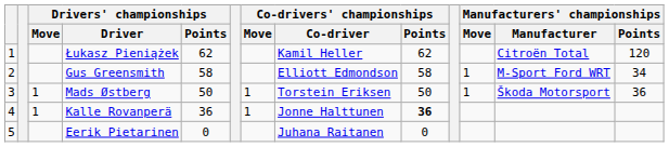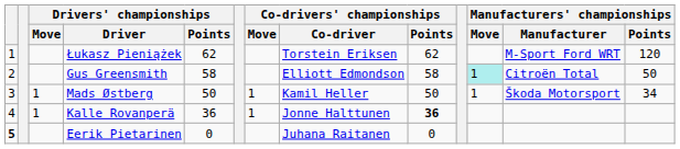 <table class="wikitable" style="font-size:85%;">
 <tr>
 <th rowspan="2"></th>
 <th rowspan="7" style="width:5px;"></th>
 <th colspan="3">Drivers' championships</th>
 <th rowspan="7" style="width:5px;"></th>
 <th colspan="3">Co-drivers' championships</th>
 <th rowspan="7" style="width:5px;"></th>
 <th colspan="3">Manufacturers' championships</th>
 </tr>
 <tr>
 <th>Move</th>
 <th>Driver</th>
 <th>Points</th>
 <th>Move</th>
 <th>Co-driver</th>
 <th>Points</th>
 <th>Move</th>
 <th>Manufacturer</th>
 <th>Points</th>
 </tr>
 <tr>
 <td align="center">1</td>
 <td></td>
 <td nowrap><a href='#'>Łukasz Pieniążek</a></td>
 <td align="center">62</td>
 <td></td>
-<td><a href='#'>Kamil Heller</a></td>
+<td><a href='#'>Torstein Eriksen</a></td>
 <td align="center">62</td>
 <td></td>
-<td><a href='#'>Citroën Total</a></td>
+<td nowrap><a href='#'>M-Sport Ford WRT</a></td>
 <td align="center">120</td>
 </tr>
 <tr>
 <td align="center">2</td>
 <td></td>
 <td><a href='#'>Gus Greensmith</a></td>
 <td align="center">58</td>
 <td></td>
 <td nowrap><a href='#'>Elliott Edmondson</a></td>
 <td align="center">58</td>
-<td> 1</td>
-<td nowrap><a href='#'>M-Sport Ford WRT</a></td>
-<td align="center">34</td>
+<td style="background: paleturquoise;"> 1</td>
+<td><a href='#'>Citroën Total</a></td>
+<td align="center">50</td>
 </tr>
 <tr>
 <td align="center">3</td>
 <td> 1</td>
 <td><a href='#'>Mads Østberg</a></td>
 <td align="center">50</td>
 <td> 1</td>
-<td><a href='#'>Torstein Eriksen</a></td>
+<td><a href='#'>Kamil Heller</a></td>
 <td align="center">50</td>
 <td> 1</td>
 <td nowrap><a href='#'>Škoda Motorsport</a></td>
-<td align="center">36</td>
+<td align="center">34</td>
 </tr>
 <tr>
 <td align="center">4</td>
 <td> 1</td>
 <td><a href='#'>Kalle Rovanperä</a></td>
 <td align="center">36</td>
 <td> 1</td>
 <td><a href='#'>Jonne Halttunen</a></td>
 <td align="center"><strong>36</strong></td>
 <td></td>
 <td></td>
 <td></td>
 </tr>
 <tr>
-<td align="center">5</td>
+<td align="center"><strong>5</strong></td>
 <td></td>
 <td><a href='#'>Eerik Pietarinen</a></td>
 <td align="center">0</td>
 <td></td>
 <td><a href='#'>Juhana Raitanen</a></td>
 <td align="center">0</td>
 <td></td>
 <td></td>
 <td></td>
 </tr>
 </table>
